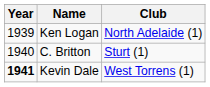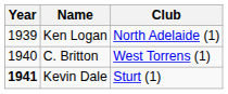 <table class="wikitable">
 <tr>
 <th>Year</th>
 <th>Name</th>
 <th>Club</th>
 </tr>
 <tr>
 <td>1939</td>
 <td>Ken Logan</td>
 <td><a href='#'>North Adelaide</a> (1)</td>
 </tr>
 <tr>
 <td>1940</td>
 <td>C. Britton</td>
-<td><a href='#'>Sturt</a> (1)</td>
+<td><a href='#'>West Torrens</a> (1)</td>
 </tr>
 <tr>
 <td><strong>1941</strong></td>
 <td>Kevin Dale</td>
-<td><a href='#'>West Torrens</a> (1)</td>
+<td><a href='#'>Sturt</a> (1)</td>
 </tr>
 </table>
